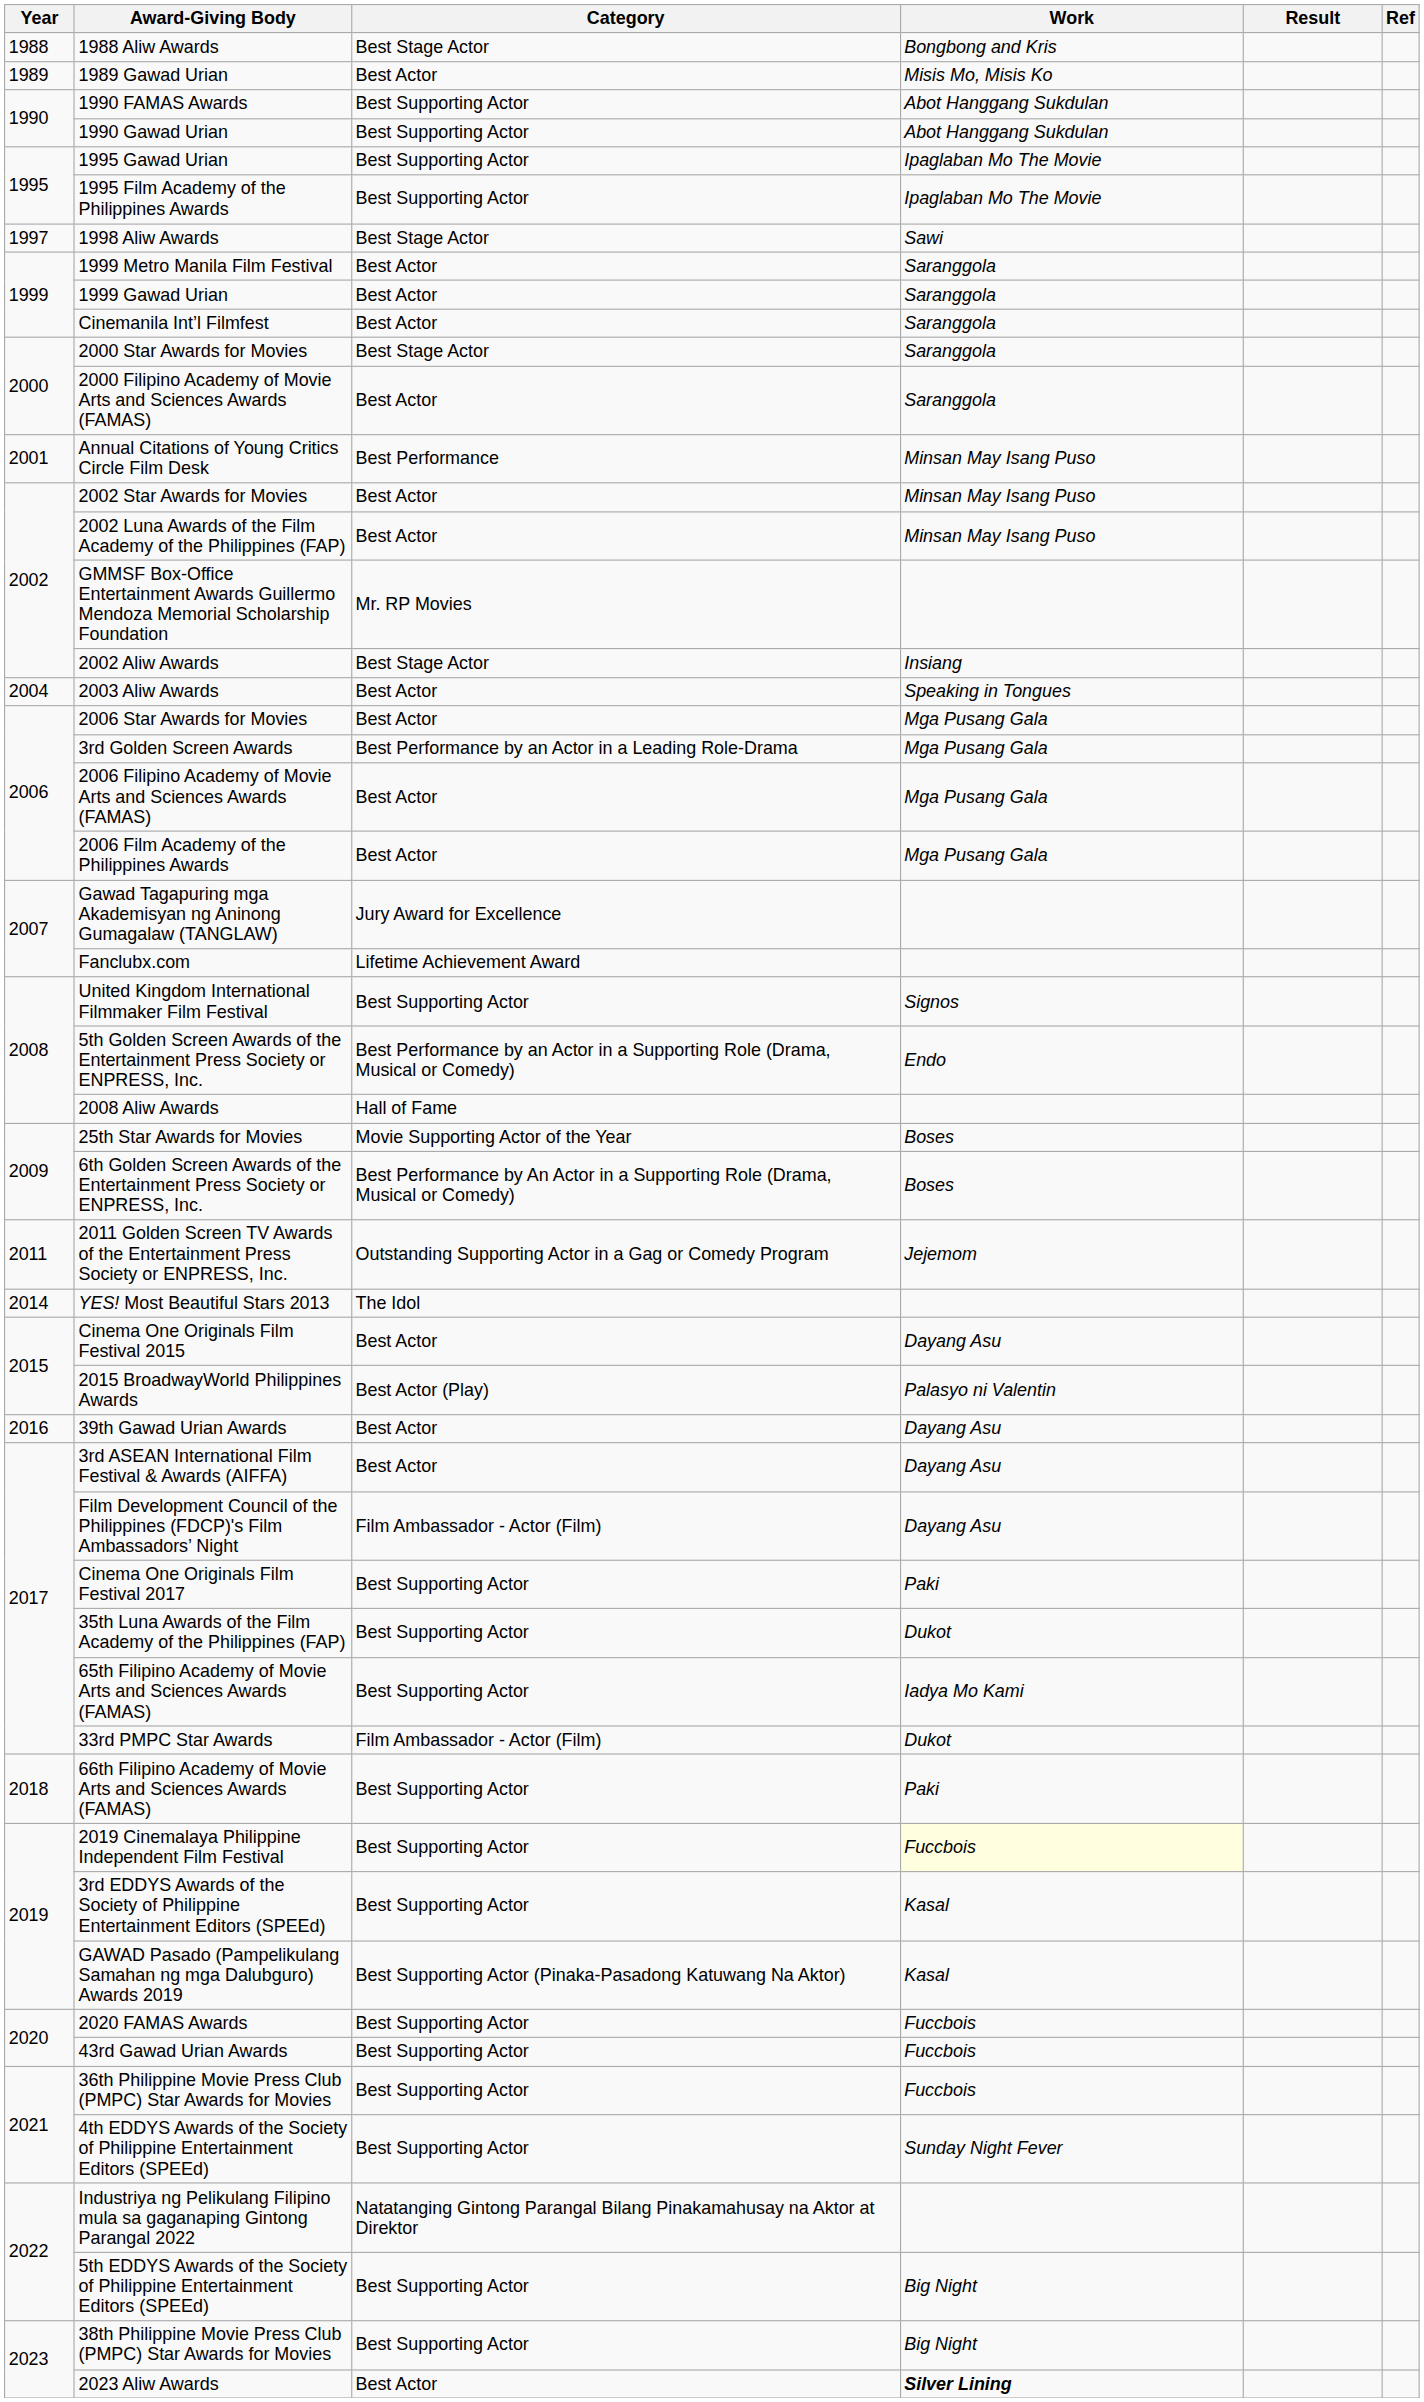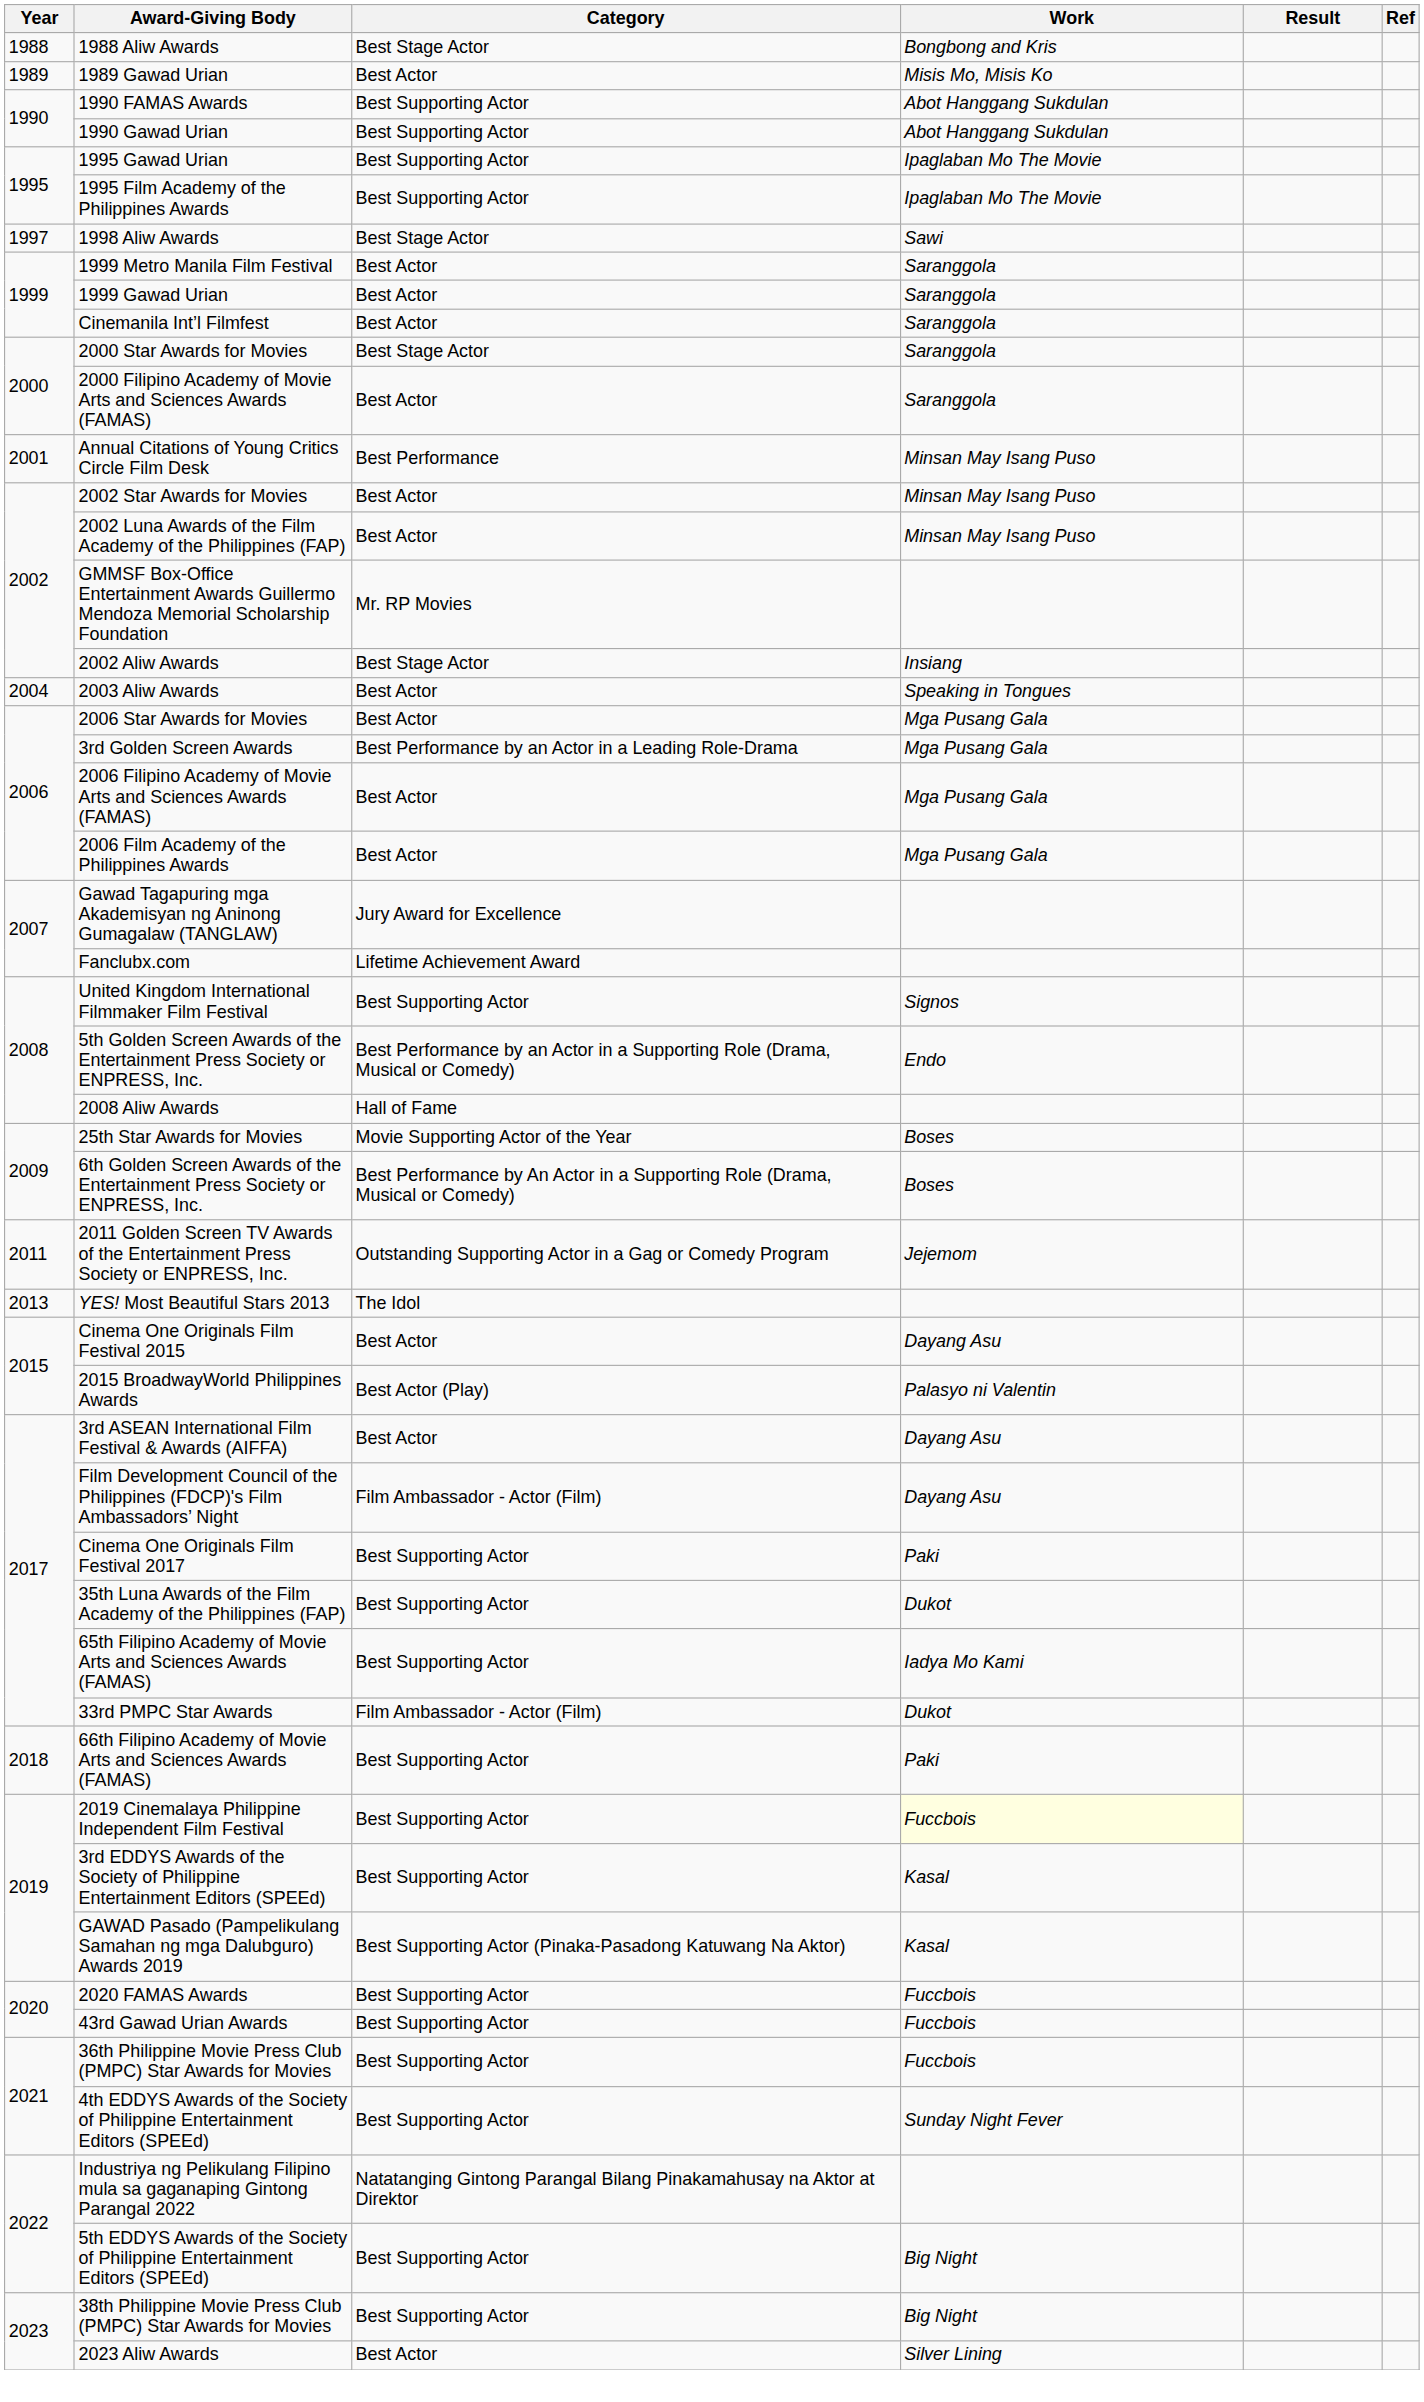 <table width="100%" class="wikitable sortable">
 <tr>
 <th width="5%">Year</th>
 <th width="20%">Award-Giving Body</th>
 <th width="40%">Category</th>
 <th width="25%">Work</th>
 <th width="10%">Result</th>
 <th>Ref</th>
 </tr>
 <tr>
 <td>1988</td>
 <td>1988 Aliw Awards</td>
 <td>Best Stage Actor</td>
 <td><em>Bongbong and Kris</em></td>
 <td></td>
 <td></td>
 </tr>
 <tr>
 <td>1989</td>
 <td>1989 Gawad Urian</td>
 <td>Best Actor</td>
 <td><em>Misis Mo, Misis Ko</em></td>
 <td></td>
 <td></td>
 </tr>
 <tr>
 <td rowspan="2">1990</td>
 <td>1990 FAMAS Awards</td>
 <td>Best Supporting Actor</td>
 <td><em>Abot Hanggang Sukdulan</em></td>
 <td></td>
 <td></td>
 </tr>
 <tr>
 <td>1990 Gawad Urian</td>
 <td>Best Supporting Actor</td>
 <td><em>Abot Hanggang Sukdulan</em></td>
 <td></td>
 <td></td>
 </tr>
 <tr>
 <td rowspan="2">1995</td>
 <td>1995 Gawad Urian</td>
 <td>Best Supporting Actor</td>
 <td><em>Ipaglaban Mo The Movie</em></td>
 <td></td>
 <td></td>
 </tr>
 <tr>
 <td>1995 Film Academy of the Philippines Awards</td>
 <td>Best Supporting Actor</td>
 <td><em>Ipaglaban Mo The Movie</em></td>
 <td></td>
 <td></td>
 </tr>
 <tr>
 <td>1997</td>
 <td>1998 Aliw Awards</td>
 <td>Best Stage Actor</td>
 <td><em>Sawi</em></td>
 <td></td>
 <td></td>
 </tr>
 <tr>
 <td rowspan="3">1999</td>
 <td>1999 Metro Manila Film Festival</td>
 <td>Best Actor</td>
 <td><em>Saranggola</em></td>
 <td></td>
 <td></td>
 </tr>
 <tr>
 <td>1999 Gawad Urian</td>
 <td>Best Actor</td>
 <td><em>Saranggola</em></td>
 <td></td>
 <td></td>
 </tr>
 <tr>
 <td>Cinemanila Int’l Filmfest</td>
 <td>Best Actor</td>
 <td><em>Saranggola</em></td>
 <td></td>
 <td></td>
 </tr>
 <tr>
 <td rowspan="2">2000</td>
 <td>2000 Star Awards for Movies</td>
 <td>Best Stage Actor</td>
 <td><em>Saranggola</em></td>
 <td></td>
 <td></td>
 </tr>
 <tr>
 <td>2000 Filipino Academy of Movie Arts and Sciences Awards (FAMAS)</td>
 <td>Best Actor</td>
 <td><em>Saranggola</em></td>
 <td></td>
 <td></td>
 </tr>
 <tr>
 <td>2001</td>
 <td>Annual Citations of Young Critics Circle Film Desk</td>
 <td>Best Performance</td>
 <td><em>Minsan May Isang Puso</em></td>
 <td></td>
 <td></td>
 </tr>
 <tr>
 <td rowspan="4">2002</td>
 <td>2002 Star Awards for Movies</td>
 <td>Best Actor</td>
 <td><em>Minsan May Isang Puso</em></td>
 <td></td>
 <td></td>
 </tr>
 <tr>
 <td>2002 Luna Awards of the Film Academy of the Philippines (FAP)</td>
 <td>Best Actor</td>
 <td><em>Minsan May Isang Puso</em></td>
 <td></td>
 <td></td>
 </tr>
 <tr>
 <td>GMMSF Box-Office Entertainment Awards Guillermo Mendoza Memorial Scholarship Foundation</td>
 <td>Mr. RP Movies</td>
 <td></td>
 <td></td>
 <td></td>
 </tr>
 <tr>
 <td>2002 Aliw Awards</td>
 <td>Best Stage Actor</td>
 <td><em>Insiang</em></td>
 <td></td>
 <td></td>
 </tr>
 <tr>
 <td>2004</td>
 <td>2003 Aliw Awards</td>
 <td>Best Actor</td>
 <td><em>Speaking in Tongues</em></td>
 <td></td>
 <td></td>
 </tr>
 <tr>
 <td rowspan="4">2006</td>
 <td>2006 Star Awards for Movies</td>
 <td>Best Actor</td>
 <td><em>Mga Pusang Gala</em></td>
 <td></td>
 <td></td>
 </tr>
 <tr>
 <td>3rd Golden Screen Awards</td>
 <td>Best Performance by an Actor in a Leading Role-Drama</td>
 <td><em>Mga Pusang Gala</em></td>
 <td></td>
 <td></td>
 </tr>
 <tr>
 <td>2006 Filipino Academy of Movie Arts and Sciences Awards (FAMAS)</td>
 <td>Best Actor</td>
 <td><em>Mga Pusang Gala</em></td>
 <td></td>
 <td></td>
 </tr>
 <tr>
 <td>2006 Film Academy of the Philippines Awards</td>
 <td>Best Actor</td>
 <td><em>Mga Pusang Gala</em></td>
 <td></td>
 <td></td>
 </tr>
 <tr>
 <td rowspan="2">2007</td>
 <td>Gawad Tagapuring mga Akademisyan ng Aninong Gumagalaw (TANGLAW)</td>
 <td>Jury Award for Excellence</td>
 <td></td>
 <td></td>
 <td></td>
 </tr>
 <tr>
 <td>Fanclubx.com</td>
 <td>Lifetime Achievement Award</td>
 <td></td>
 <td></td>
 <td></td>
 </tr>
 <tr>
 <td rowspan="3">2008</td>
 <td>United Kingdom International Filmmaker Film Festival</td>
 <td>Best Supporting Actor</td>
 <td><em>Signos</em></td>
 <td></td>
 <td></td>
 </tr>
 <tr>
 <td>5th Golden Screen Awards of the Entertainment Press Society or ENPRESS, Inc.</td>
 <td>Best Performance by an Actor in a Supporting Role (Drama, Musical or Comedy)</td>
 <td><em>Endo</em></td>
 <td></td>
 <td></td>
 </tr>
 <tr>
 <td>2008 Aliw Awards</td>
 <td>Hall of Fame</td>
 <td></td>
 <td></td>
 <td></td>
 </tr>
 <tr>
 <td rowspan="2">2009</td>
 <td>25th Star Awards for Movies</td>
 <td>Movie Supporting Actor of the Year</td>
 <td><em>Boses</em></td>
 <td></td>
 <td></td>
 </tr>
 <tr>
 <td>6th Golden Screen Awards of the Entertainment Press Society or ENPRESS, Inc.</td>
 <td>Best Performance by An Actor in a Supporting Role (Drama, Musical or Comedy)</td>
 <td><em>Boses</em></td>
 <td></td>
 <td></td>
 </tr>
 <tr>
 <td>2011</td>
 <td>2011 Golden Screen TV Awards of the Entertainment Press Society or ENPRESS, Inc.</td>
 <td>Outstanding Supporting Actor in a Gag or Comedy Program</td>
 <td><em>Jejemom</em></td>
 <td></td>
 <td></td>
 </tr>
 <tr>
-<td>2014</td>
+<td>2013</td>
 <td><em>YES!</em> Most Beautiful Stars 2013</td>
 <td>The Idol</td>
 <td></td>
 <td></td>
 <td></td>
 </tr>
 <tr>
 <td rowspan="2">2015</td>
 <td>Cinema One Originals Film Festival 2015</td>
 <td>Best Actor</td>
 <td><em>Dayang Asu</em></td>
 <td></td>
 <td></td>
 </tr>
 <tr>
 <td>2015 BroadwayWorld Philippines Awards</td>
 <td>Best Actor (Play)</td>
 <td><em>Palasyo ni Valentin</em></td>
-<td></td>
-<td></td>
-</tr>
-<tr>
-<td>2016</td>
-<td>39th Gawad Urian Awards</td>
-<td>Best Actor</td>
-<td><em>Dayang Asu</em></td>
 <td></td>
 <td></td>
 </tr>
 <tr>
 <td rowspan="6">2017</td>
 <td>3rd ASEAN International Film Festival & Awards (AIFFA)</td>
 <td>Best Actor</td>
 <td><em>Dayang Asu</em></td>
 <td></td>
 <td></td>
 </tr>
 <tr>
 <td>Film Development Council of the Philippines (FDCP)'s Film Ambassadors’ Night</td>
 <td>Film Ambassador - Actor (Film)</td>
 <td><em>Dayang Asu</em></td>
 <td></td>
 <td></td>
 </tr>
 <tr>
 <td>Cinema One Originals Film Festival 2017</td>
 <td>Best Supporting Actor</td>
 <td><em>Paki</em></td>
 <td></td>
 <td></td>
 </tr>
 <tr>
 <td>35th Luna Awards of the Film Academy of the Philippines (FAP)</td>
 <td>Best Supporting Actor</td>
 <td><em>Dukot</em></td>
 <td></td>
 <td></td>
 </tr>
 <tr>
 <td>65th Filipino Academy of Movie Arts and Sciences Awards  (FAMAS)</td>
 <td>Best Supporting Actor</td>
 <td><em>Iadya Mo Kami</em></td>
 <td></td>
 <td></td>
 </tr>
 <tr>
 <td>33rd PMPC Star Awards</td>
 <td>Film Ambassador - Actor (Film)</td>
 <td><em>Dukot</em></td>
 <td></td>
 <td></td>
 </tr>
 <tr>
 <td>2018</td>
 <td>66th Filipino Academy of Movie Arts and Sciences Awards  (FAMAS)</td>
 <td>Best Supporting Actor</td>
 <td><em>Paki</em></td>
 <td></td>
 <td></td>
 </tr>
 <tr>
 <td rowspan="3">2019</td>
 <td>2019 Cinemalaya Philippine Independent Film Festival</td>
 <td>Best Supporting Actor</td>
 <td style="background: lightyellow;"><em>Fuccbois</em></td>
 <td></td>
 <td></td>
 </tr>
 <tr>
 <td>3rd EDDYS Awards of the Society of Philippine Entertainment Editors (SPEEd)</td>
 <td>Best Supporting Actor</td>
 <td><em>Kasal</em></td>
 <td></td>
 <td></td>
 </tr>
 <tr>
 <td>GAWAD Pasado (Pampelikulang Samahan ng mga Dalubguro) Awards 2019</td>
 <td>Best Supporting Actor (Pinaka-Pasadong Katuwang Na Aktor)</td>
 <td><em>Kasal</em></td>
 <td></td>
 <td></td>
 </tr>
 <tr>
 <td rowspan="2">2020</td>
 <td>2020 FAMAS Awards</td>
 <td>Best Supporting Actor</td>
 <td><em>Fuccbois</em></td>
 <td></td>
 <td></td>
 </tr>
 <tr>
 <td>43rd Gawad Urian Awards</td>
 <td>Best Supporting Actor</td>
 <td><em>Fuccbois</em></td>
 <td></td>
 <td></td>
 </tr>
 <tr>
 <td rowspan="2">2021</td>
 <td>36th Philippine Movie Press Club (PMPC) Star Awards for Movies</td>
 <td>Best Supporting Actor</td>
 <td><em>Fuccbois</em></td>
 <td></td>
 <td></td>
 </tr>
 <tr>
 <td>4th EDDYS Awards of the Society of Philippine Entertainment Editors (SPEEd)</td>
 <td>Best Supporting Actor</td>
 <td><em>Sunday Night Fever</em></td>
 <td></td>
 <td></td>
 </tr>
 <tr>
 <td rowspan="2">2022</td>
 <td>Industriya ng Pelikulang Filipino mula sa gaganaping Gintong Parangal 2022</td>
 <td>Natatanging Gintong Parangal Bilang Pinakamahusay na Aktor at Direktor</td>
 <td></td>
 <td></td>
 <td></td>
 </tr>
 <tr>
 <td>5th EDDYS Awards of the Society of Philippine Entertainment Editors (SPEEd)</td>
 <td>Best Supporting Actor</td>
 <td><em>Big Night</em></td>
 <td></td>
 <td></td>
 </tr>
 <tr>
 <td rowspan="2">2023</td>
 <td>38th Philippine Movie Press Club (PMPC) Star Awards for Movies</td>
 <td>Best Supporting Actor</td>
 <td><em>Big Night</em></td>
 <td></td>
 <td></td>
 </tr>
 <tr>
 <td>2023 Aliw Awards</td>
 <td>Best Actor</td>
-<td><strong><em>Silver Lining</em></strong></td>
+<td><em>Silver Lining</em></td>
 <td></td>
 <td></td>
 </tr>
 </table>
